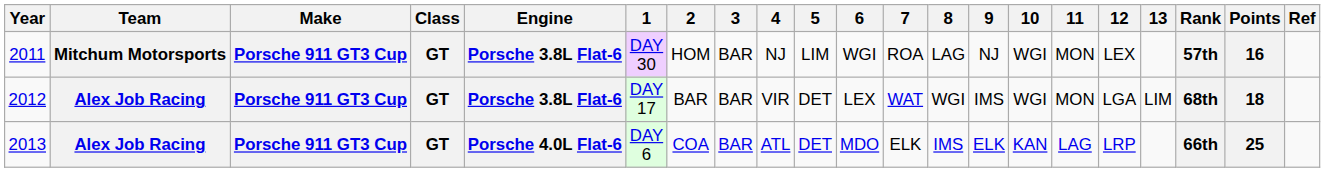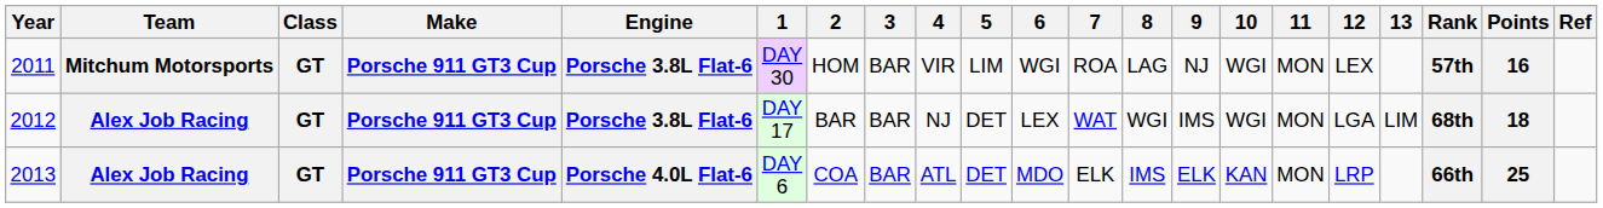 <table class="wikitable" style="text-align:center; font-size:90%">
 <tr>
 <th>Year</th>
 <th>Team</th>
+<th>Class</th>
 <th>Make</th>
-<th>Class</th>
 <th>Engine</th>
 <th>1</th>
 <th>2</th>
 <th>3</th>
 <th>4</th>
 <th>5</th>
 <th>6</th>
 <th>7</th>
 <th>8</th>
 <th>9</th>
 <th>10</th>
 <th>11</th>
 <th>12</th>
 <th>13</th>
 <th>Rank</th>
 <th>Points</th>
 <th>Ref</th>
 </tr>
 <tr>
 <td><a href='#'>2011</a></td>
 <th>Mitchum Motorsports</th>
+<th>GT</th>
 <th><a href='#'>Porsche 911 GT3 Cup</a></th>
-<th>GT</th>
 <th><a href='#'>Porsche</a> 3.8L <a href='#'>Flat-6</a></th>
 <td style="background:#EFCFFF;"><a href='#'>DAY</a><br>30</td>
 <td>HOM</td>
 <td>BAR</td>
-<td>NJ</td>
+<td>VIR</td>
 <td>LIM</td>
 <td>WGI</td>
 <td>ROA</td>
 <td>LAG</td>
 <td>NJ</td>
 <td>WGI</td>
 <td>MON</td>
 <td>LEX</td>
 <td></td>
 <th>57th</th>
 <th>16</th>
 <td></td>
 </tr>
 <tr>
 <td><a href='#'>2012</a></td>
 <th><a href='#'>Alex Job Racing</a></th>
+<th>GT</th>
 <th><a href='#'>Porsche 911 GT3 Cup</a></th>
-<th>GT</th>
 <th><a href='#'>Porsche</a> 3.8L <a href='#'>Flat-6</a></th>
 <td style="background:#dfffdf;"><a href='#'>DAY</a><br>17</td>
 <td>BAR</td>
 <td>BAR</td>
-<td>VIR</td>
+<td>NJ</td>
 <td>DET</td>
 <td>LEX</td>
 <td><a href='#'>WAT</a></td>
 <td>WGI</td>
 <td>IMS</td>
 <td>WGI</td>
 <td>MON</td>
 <td>LGA</td>
 <td>LIM</td>
 <th>68th</th>
 <th>18</th>
 <td></td>
 </tr>
 <tr>
 <td><a href='#'>2013</a></td>
 <th><a href='#'>Alex Job Racing</a></th>
+<th>GT</th>
 <th><a href='#'>Porsche 911 GT3 Cup</a></th>
-<th>GT</th>
 <th><a href='#'>Porsche</a> 4.0L <a href='#'>Flat-6</a></th>
 <td style="background:#DFFFDF;"><a href='#'>DAY</a><br>6</td>
 <td><a href='#'>COA</a></td>
 <td><a href='#'>BAR</a></td>
 <td><a href='#'>ATL</a></td>
 <td><a href='#'>DET</a></td>
 <td><a href='#'>MDO</a></td>
 <td>ELK</td>
 <td><a href='#'>IMS</a></td>
 <td><a href='#'>ELK</a></td>
 <td><a href='#'>KAN</a></td>
-<td><a href='#'>LAG</a></td>
+<td>MON</td>
 <td><a href='#'>LRP</a></td>
 <td></td>
 <th>66th</th>
 <th>25</th>
 <td></td>
 </tr>
 </table>
